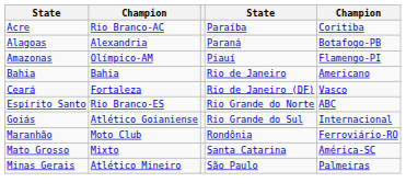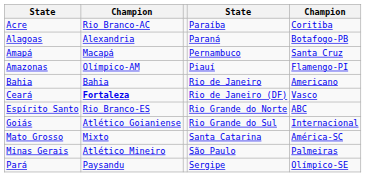 <table class="wikitable">
 <tr>
 <th>State</th>
 <th>Champion</th>
 <th></th>
 <th>State</th>
 <th>Champion</th>
 </tr>
 <tr>
 <td><a href='#'>Acre</a></td>
 <td><a href='#'>Rio Branco-AC</a></td>
 <td></td>
 <td><a href='#'>Paraíba</a></td>
 <td><a href='#'>Coritiba</a></td>
 </tr>
 <tr>
 <td><a href='#'>Alagoas</a></td>
 <td><a href='#'>Alexandria</a></td>
 <td></td>
 <td><a href='#'>Paraná</a></td>
 <td><a href='#'>Botafogo-PB</a></td>
 </tr>
 <tr>
+<td><a href='#'>Amapá</a></td>
+<td><a href='#'>Macapá</a></td>
+<td></td>
+<td><a href='#'>Pernambuco</a></td>
+<td><a href='#'>Santa Cruz</a></td>
+</tr>
+<tr>
 <td><a href='#'>Amazonas</a></td>
 <td><a href='#'>Olímpico-AM</a></td>
 <td></td>
 <td><a href='#'>Piauí</a></td>
 <td><a href='#'>Flamengo-PI</a></td>
 </tr>
 <tr>
 <td><a href='#'>Bahia</a></td>
 <td><a href='#'>Bahia</a></td>
 <td></td>
 <td><a href='#'>Rio de Janeiro</a></td>
 <td><a href='#'>Americano</a></td>
 </tr>
 <tr>
 <td><a href='#'>Ceará</a></td>
-<td><a href='#'>Fortaleza</a></td>
+<td><strong><a href='#'>Fortaleza</a></strong></td>
 <td></td>
 <td><a href='#'>Rio de Janeiro (DF)</a></td>
 <td><a href='#'>Vasco</a></td>
 </tr>
 <tr>
 <td><a href='#'>Espírito Santo</a></td>
 <td><a href='#'>Rio Branco-ES</a></td>
 <td></td>
 <td><a href='#'>Rio Grande do Norte</a></td>
 <td><a href='#'>ABC</a></td>
 </tr>
 <tr>
 <td><a href='#'>Goiás</a></td>
 <td><a href='#'>Atlético Goianiense</a></td>
 <td></td>
 <td><a href='#'>Rio Grande do Sul</a></td>
 <td><a href='#'>Internacional</a></td>
 </tr>
 <tr>
-<td><a href='#'>Maranhão</a></td>
-<td><a href='#'>Moto Club</a></td>
-<td></td>
-<td><a href='#'>Rondônia</a></td>
-<td><a href='#'>Ferroviário-RO</a></td>
-</tr>
-<tr>
 <td><a href='#'>Mato Grosso</a></td>
 <td><a href='#'>Mixto</a></td>
 <td></td>
 <td><a href='#'>Santa Catarina</a></td>
 <td><a href='#'>América-SC</a></td>
 </tr>
 <tr>
 <td><a href='#'>Minas Gerais</a></td>
 <td><a href='#'>Atlético Mineiro</a></td>
 <td></td>
 <td><a href='#'>São Paulo</a></td>
 <td><a href='#'>Palmeiras</a></td>
 </tr>
+<tr>
+<td><a href='#'>Pará</a></td>
+<td><a href='#'>Paysandu</a></td>
+<td></td>
+<td><a href='#'>Sergipe</a></td>
+<td><a href='#'>Olímpico-SE</a></td>
+</tr>
 </table>
